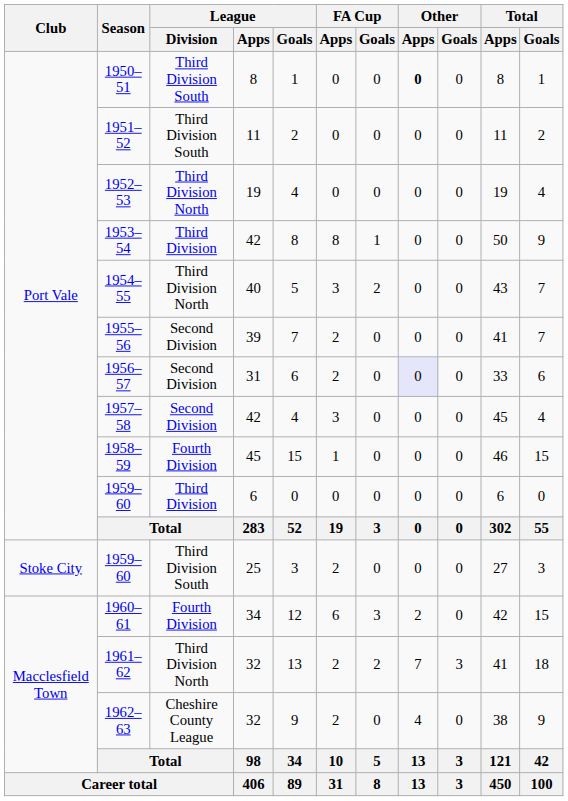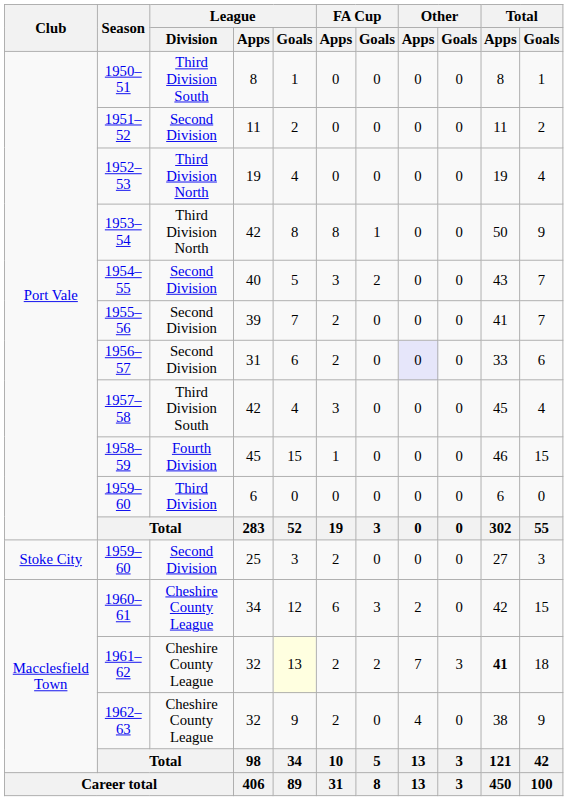 <table class="wikitable" style="text-align: center;">
 <tr>
 <th rowspan="2">Club</th>
 <th rowspan="2">Season</th>
 <th colspan="3">League</th>
 <th colspan="2">FA Cup</th>
 <th colspan="2">Other</th>
 <th colspan="2">Total</th>
 </tr>
 <tr>
 <th>Division</th>
 <th>Apps</th>
 <th>Goals</th>
 <th>Apps</th>
 <th>Goals</th>
 <th>Apps</th>
 <th>Goals</th>
 <th>Apps</th>
 <th>Goals</th>
 </tr>
 <tr>
 <td rowspan="11"><a href='#'>Port Vale</a></td>
 <td><a href='#'>1950–51</a></td>
 <td><a href='#'>Third Division South</a></td>
 <td>8</td>
 <td>1</td>
 <td>0</td>
 <td>0</td>
-<td><strong>0</strong></td>
+<td>0</td>
 <td>0</td>
 <td>8</td>
 <td>1</td>
 </tr>
 <tr>
 <td><a href='#'>1951–52</a></td>
-<td>Third Division South</td>
+<td><a href='#'>Second Division</a></td>
 <td>11</td>
 <td>2</td>
 <td>0</td>
 <td>0</td>
 <td>0</td>
 <td>0</td>
 <td>11</td>
 <td>2</td>
 </tr>
 <tr>
 <td><a href='#'>1952–53</a></td>
 <td><a href='#'>Third Division North</a></td>
 <td>19</td>
 <td>4</td>
 <td>0</td>
 <td>0</td>
 <td>0</td>
 <td>0</td>
 <td>19</td>
 <td>4</td>
 </tr>
 <tr>
 <td><a href='#'>1953–54</a></td>
-<td><a href='#'>Third Division</a></td>
+<td>Third Division North</td>
 <td>42</td>
 <td>8</td>
 <td>8</td>
 <td>1</td>
 <td>0</td>
 <td>0</td>
 <td>50</td>
 <td>9</td>
 </tr>
 <tr>
 <td><a href='#'>1954–55</a></td>
-<td>Third Division North</td>
+<td><a href='#'>Second Division</a></td>
 <td>40</td>
 <td>5</td>
 <td>3</td>
 <td>2</td>
 <td>0</td>
 <td>0</td>
 <td>43</td>
 <td>7</td>
 </tr>
 <tr>
 <td><a href='#'>1955–56</a></td>
 <td>Second Division</td>
 <td>39</td>
 <td>7</td>
 <td>2</td>
 <td>0</td>
 <td>0</td>
 <td>0</td>
 <td>41</td>
 <td>7</td>
 </tr>
 <tr>
 <td><a href='#'>1956–57</a></td>
 <td>Second Division</td>
 <td>31</td>
 <td>6</td>
 <td>2</td>
 <td>0</td>
 <td style="background: lavender;">0</td>
 <td>0</td>
 <td>33</td>
 <td>6</td>
 </tr>
 <tr>
 <td><a href='#'>1957–58</a></td>
-<td><a href='#'>Second Division</a></td>
+<td>Third Division South</td>
 <td>42</td>
 <td>4</td>
 <td>3</td>
 <td>0</td>
 <td>0</td>
 <td>0</td>
 <td>45</td>
 <td>4</td>
 </tr>
 <tr>
 <td><a href='#'>1958–59</a></td>
 <td><a href='#'>Fourth Division</a></td>
 <td>45</td>
 <td>15</td>
 <td>1</td>
 <td>0</td>
 <td>0</td>
 <td>0</td>
 <td>46</td>
 <td>15</td>
 </tr>
 <tr>
 <td><a href='#'>1959–60</a></td>
 <td><a href='#'>Third Division</a></td>
 <td>6</td>
 <td>0</td>
 <td>0</td>
 <td>0</td>
 <td>0</td>
 <td>0</td>
 <td>6</td>
 <td>0</td>
 </tr>
 <tr>
 <th colspan="2">Total</th>
 <th>283</th>
 <th>52</th>
 <th>19</th>
 <th>3</th>
 <th>0</th>
 <th>0</th>
 <th>302</th>
 <th>55</th>
 </tr>
 <tr>
 <td><a href='#'>Stoke City</a></td>
 <td><a href='#'>1959–60</a></td>
-<td>Third Division South</td>
+<td><a href='#'>Second Division</a></td>
 <td>25</td>
 <td>3</td>
 <td>2</td>
 <td>0</td>
 <td>0</td>
 <td>0</td>
 <td>27</td>
 <td>3</td>
 </tr>
 <tr>
 <td rowspan="4"><a href='#'>Macclesfield Town</a></td>
 <td><a href='#'>1960–61</a></td>
-<td><a href='#'>Fourth Division</a></td>
+<td><a href='#'>Cheshire County League</a></td>
 <td>34</td>
 <td>12</td>
 <td>6</td>
 <td>3</td>
 <td>2</td>
 <td>0</td>
 <td>42</td>
 <td>15</td>
 </tr>
 <tr>
 <td><a href='#'>1961–62</a></td>
-<td>Third Division North</td>
+<td>Cheshire County League</td>
 <td>32</td>
-<td>13</td>
+<td style="background: lightyellow;">13</td>
 <td>2</td>
 <td>2</td>
 <td>7</td>
 <td>3</td>
-<td>41</td>
+<td><strong>41</strong></td>
 <td>18</td>
 </tr>
 <tr>
 <td><a href='#'>1962–63</a></td>
 <td>Cheshire County League</td>
 <td>32</td>
 <td>9</td>
 <td>2</td>
 <td>0</td>
 <td>4</td>
 <td>0</td>
 <td>38</td>
 <td>9</td>
 </tr>
 <tr>
 <th colspan="2">Total</th>
 <th>98</th>
 <th>34</th>
 <th>10</th>
 <th>5</th>
 <th>13</th>
 <th>3</th>
 <th>121</th>
 <th>42</th>
 </tr>
 <tr>
 <th colspan="3">Career total</th>
 <th>406</th>
 <th>89</th>
 <th>31</th>
 <th>8</th>
 <th>13</th>
 <th>3</th>
 <th>450</th>
 <th>100</th>
 </tr>
 </table>
